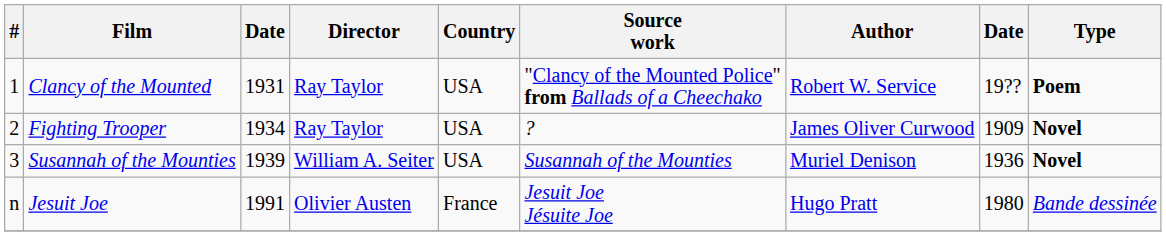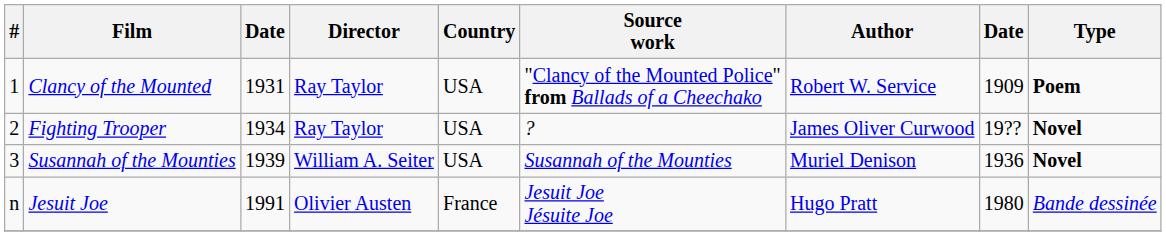 <table class="wikitable">
 <tr>
 <th>#</th>
 <th>Film</th>
 <th>Date</th>
 <th>Director</th>
 <th>Country</th>
 <th>Source<br>work</th>
 <th>Author</th>
 <th>Date</th>
 <th>Type</th>
 </tr>
 <tr>
 <td>1</td>
 <td><em><a href='#'>Clancy of the Mounted</a></em></td>
 <td>1931</td>
 <td><a href='#'>Ray Taylor</a></td>
 <td>USA</td>
 <td>"<a href='#'>Clancy of the Mounted Police</a>"<br><strong>from</strong> <em><a href='#'>Ballads of a Cheechako</a></em></td>
 <td><a href='#'>Robert W. Service</a></td>
-<td>19??</td>
+<td>1909</td>
 <td><strong>Poem</strong></td>
 </tr>
 <tr>
 <td>2</td>
 <td><em><a href='#'>Fighting Trooper</a></em></td>
 <td>1934</td>
 <td><a href='#'>Ray Taylor</a></td>
 <td>USA</td>
 <td><em>?</em></td>
 <td><a href='#'>James Oliver Curwood</a></td>
-<td>1909</td>
+<td>19??</td>
 <td><strong>Novel</strong></td>
 </tr>
 <tr>
 <td>3</td>
 <td><em><a href='#'>Susannah of the Mounties</a></em></td>
 <td>1939</td>
 <td><a href='#'>William A. Seiter</a></td>
 <td>USA</td>
 <td><em><a href='#'>Susannah of the Mounties</a></em></td>
 <td><a href='#'>Muriel Denison</a></td>
 <td>1936</td>
 <td><strong>Novel</strong></td>
 </tr>
 <tr>
 <td>n</td>
 <td><em><a href='#'>Jesuit Joe</a></em></td>
 <td>1991</td>
 <td><a href='#'>Olivier Austen</a></td>
 <td>France</td>
 <td><em><a href='#'>Jesuit Joe</a></em><br><em><a href='#'>Jésuite Joe</a></em></td>
 <td><a href='#'>Hugo Pratt</a></td>
 <td>1980</td>
 <td><em><a href='#'>Bande dessinée</a></em></td>
 </tr>
 <tr>
 </tr>
 </table>
